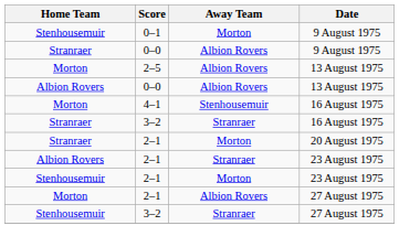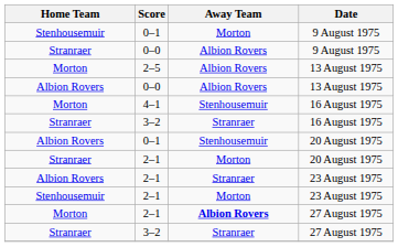 <table class="wikitable" style="text-align:center;">
 <tr>
 <th width=175>Home Team</th>
 <th width=20>Score</th>
 <th width=175>Away Team</th>
 <th width= 125>Date</th>
 </tr>
 <tr>
 <td><a href='#'>Stenhousemuir</a></td>
 <td>0–1</td>
 <td><a href='#'>Morton</a></td>
 <td>9 August 1975</td>
 </tr>
 <tr>
 <td><a href='#'>Stranraer</a></td>
 <td>0–0</td>
 <td><a href='#'>Albion Rovers</a></td>
 <td>9 August 1975</td>
 </tr>
 <tr>
 <td><a href='#'>Morton</a></td>
 <td>2–5</td>
 <td><a href='#'>Albion Rovers</a></td>
 <td>13 August 1975</td>
 </tr>
 <tr>
 <td><a href='#'>Albion Rovers</a></td>
 <td>0–0</td>
 <td><a href='#'>Albion Rovers</a></td>
 <td>13 August 1975</td>
 </tr>
 <tr>
 <td><a href='#'>Morton</a></td>
 <td>4–1</td>
 <td><a href='#'>Stenhousemuir</a></td>
 <td>16 August 1975</td>
 </tr>
 <tr>
 <td><a href='#'>Stranraer</a></td>
 <td>3–2</td>
 <td><a href='#'>Stranraer</a></td>
 <td>16 August 1975</td>
 </tr>
 <tr>
+<td><a href='#'>Albion Rovers</a></td>
+<td>0–1</td>
+<td><a href='#'>Stenhousemuir</a></td>
+<td>20 August 1975</td>
+</tr>
+<tr>
 <td><a href='#'>Stranraer</a></td>
 <td>2–1</td>
 <td><a href='#'>Morton</a></td>
 <td>20 August 1975</td>
 </tr>
 <tr>
 <td><a href='#'>Albion Rovers</a></td>
 <td>2–1</td>
 <td><a href='#'>Stranraer</a></td>
 <td>23 August 1975</td>
 </tr>
 <tr>
 <td><a href='#'>Stenhousemuir</a></td>
 <td>2–1</td>
 <td><a href='#'>Morton</a></td>
 <td>23 August 1975</td>
 </tr>
 <tr>
 <td><a href='#'>Morton</a></td>
 <td>2–1</td>
-<td><a href='#'>Albion Rovers</a></td>
+<td><strong><a href='#'>Albion Rovers</a></strong></td>
 <td>27 August 1975</td>
 </tr>
 <tr>
-<td><a href='#'>Stenhousemuir</a></td>
+<td><a href='#'>Stranraer</a></td>
 <td>3–2</td>
 <td><a href='#'>Stranraer</a></td>
 <td>27 August 1975</td>
 </tr>
 <tr>
 </tr>
 </table>
